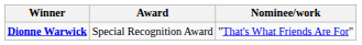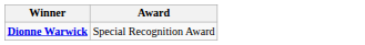 <table class="wikitable">
 <tr>
 <th>Winner</th>
 <th>Award</th>
-<th>Nominee/work</th>
 </tr>
 <tr>
 <td><strong><a href='#'>Dionne Warwick</a></strong></td>
 <td>Special Recognition Award</td>
-<td>"<a href='#'>That's What Friends Are For</a>"</td>
 </tr>
 </table>
